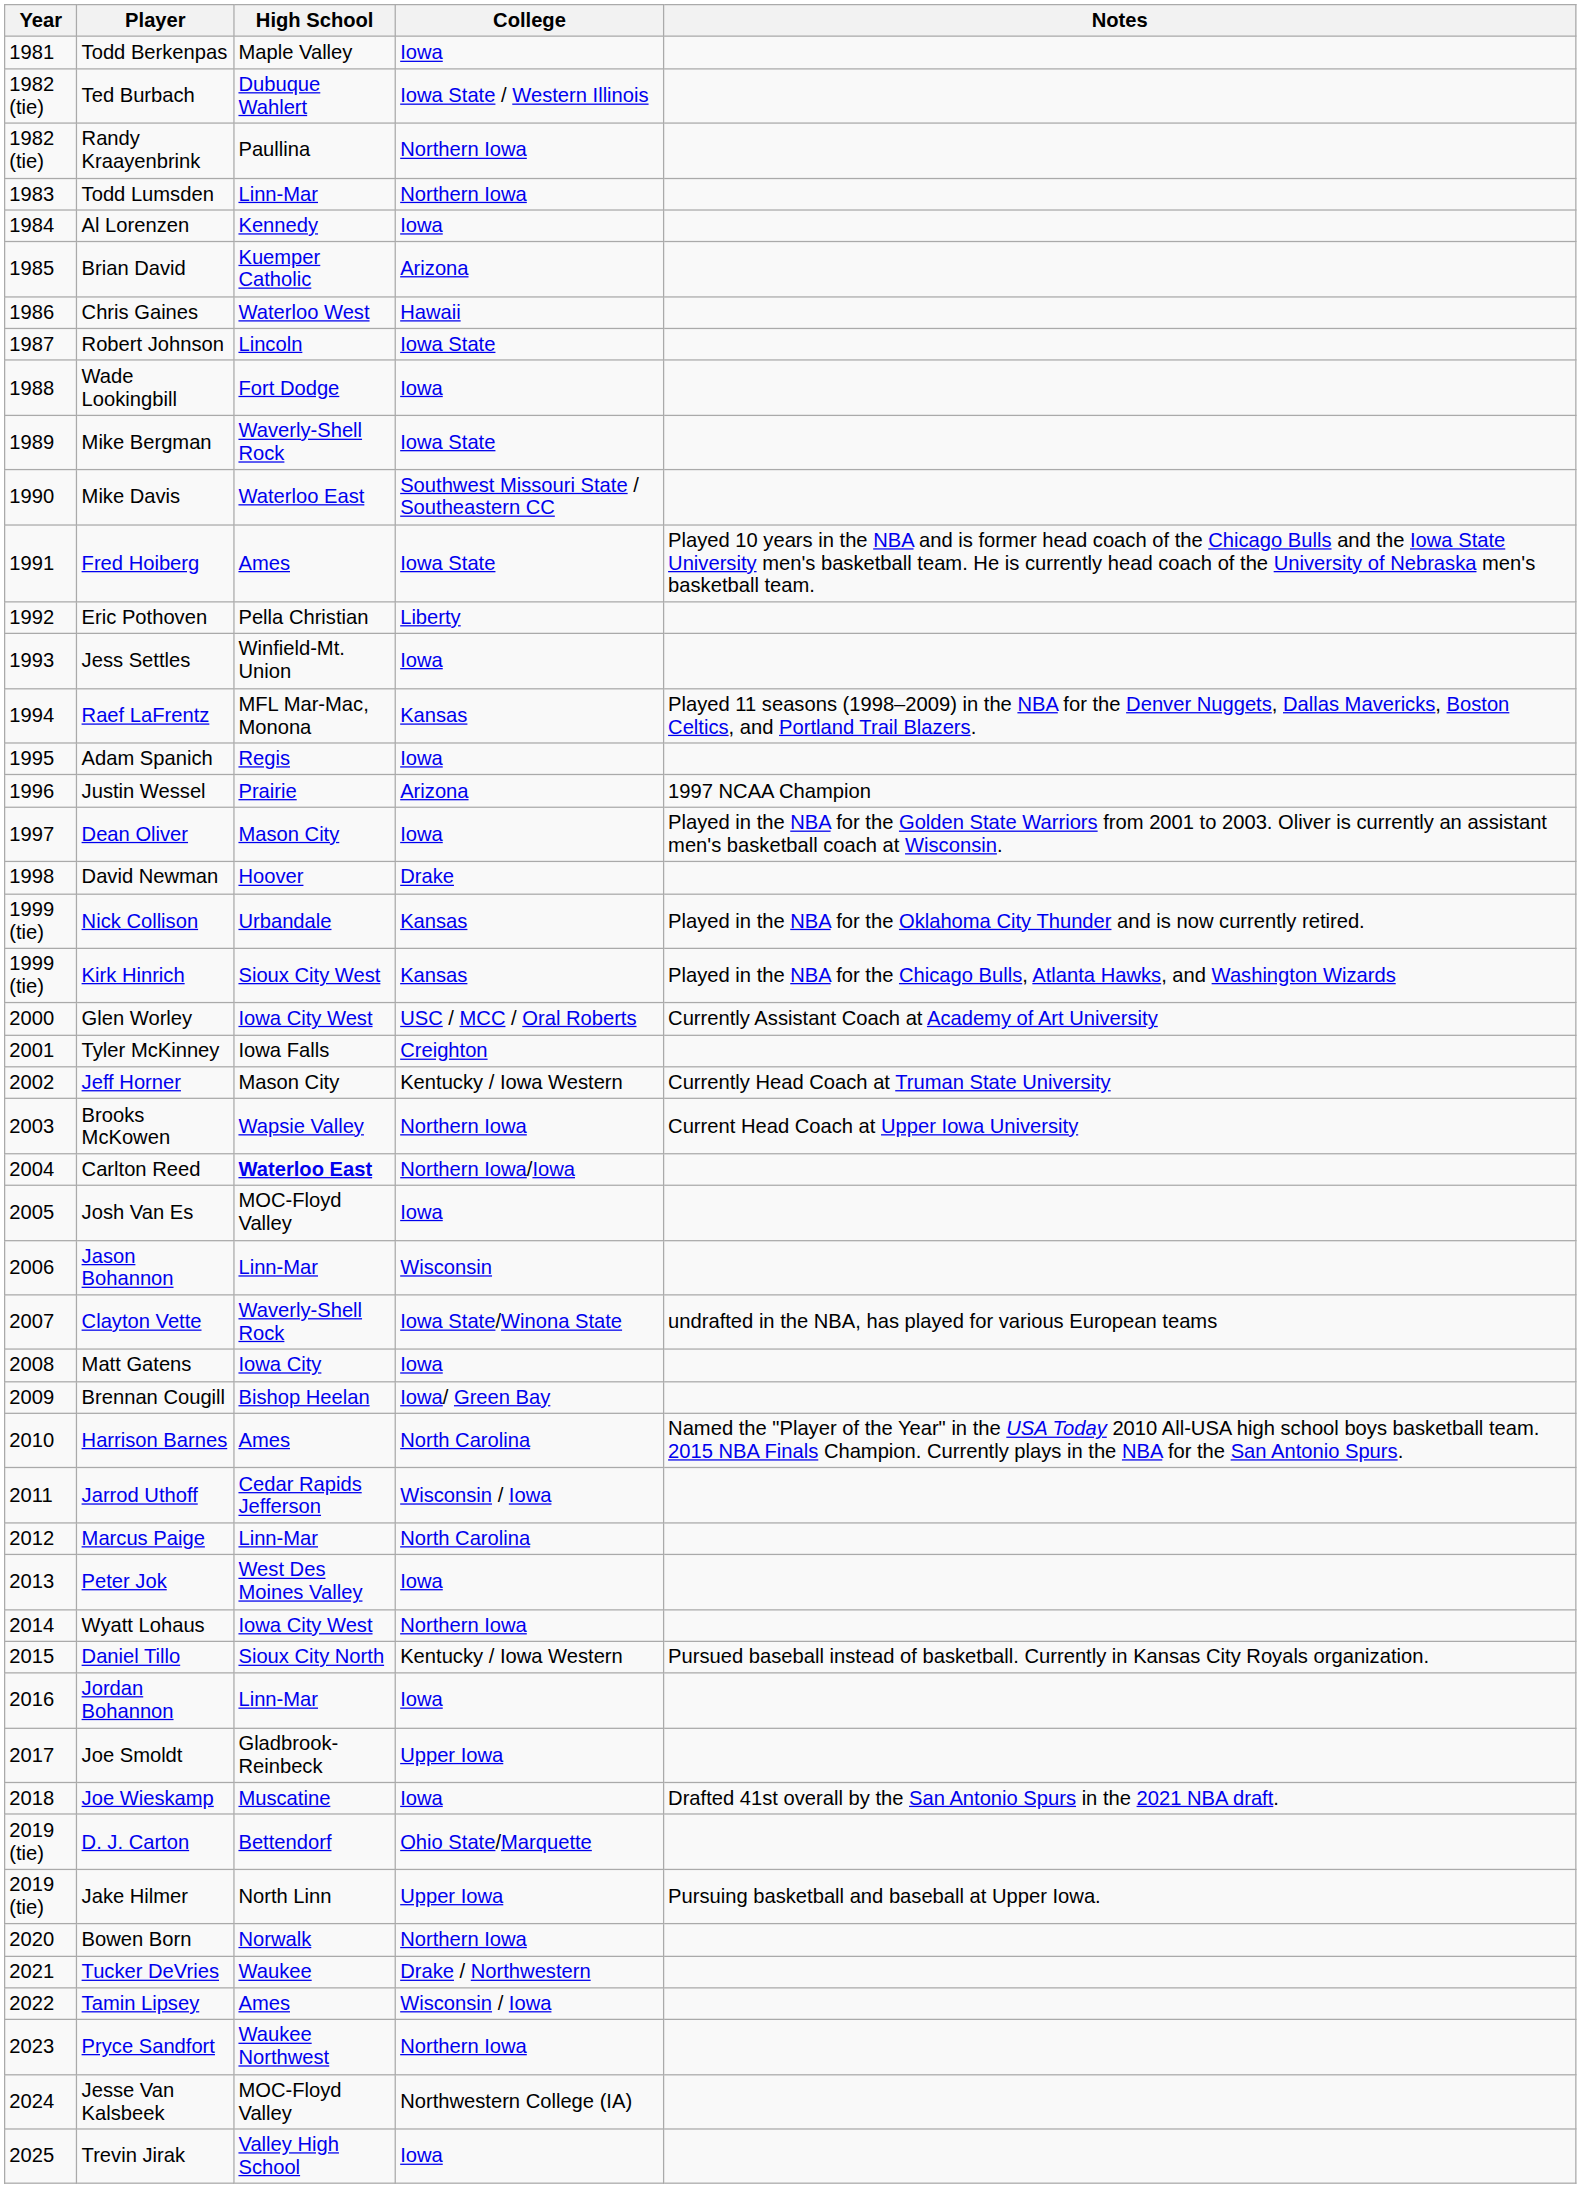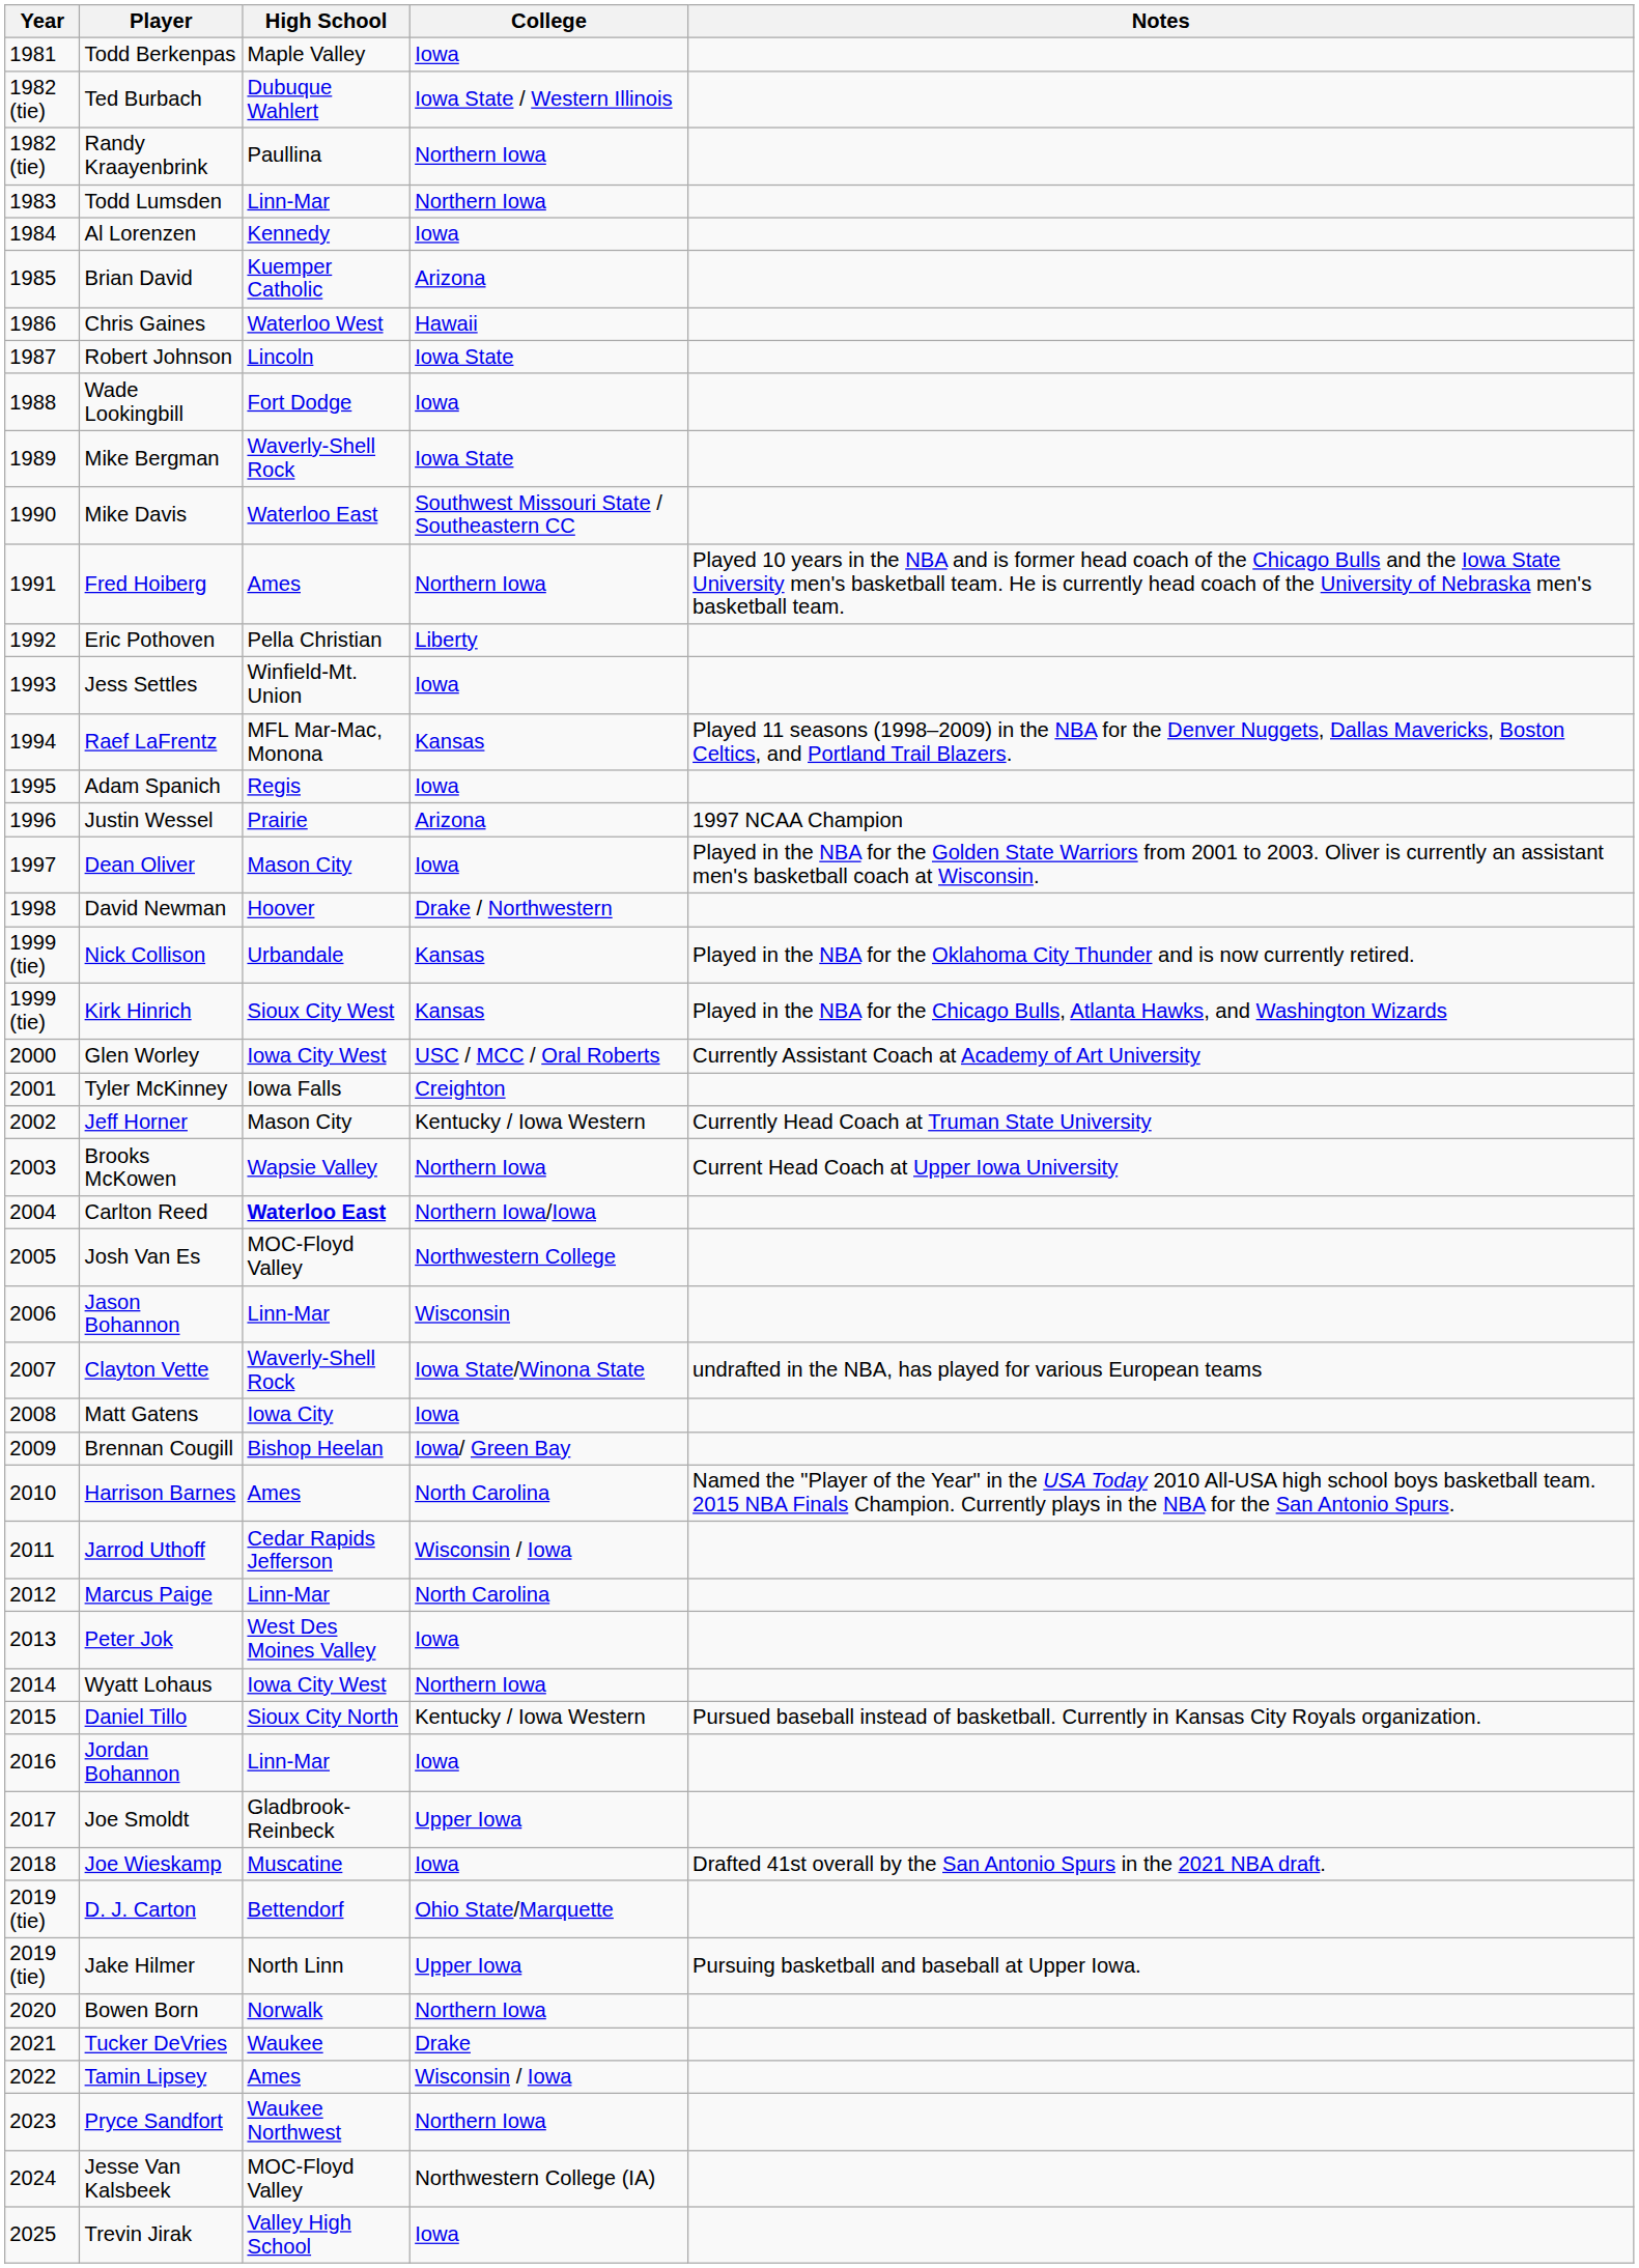 <table class="wikitable sortable">
 <tr>
 <th>Year</th>
 <th>Player</th>
 <th>High School</th>
 <th>College</th>
 <th>Notes</th>
 </tr>
 <tr>
 <td>1981</td>
 <td>Todd Berkenpas</td>
 <td>Maple Valley</td>
 <td><a href='#'>Iowa</a></td>
 <td></td>
 </tr>
 <tr>
 <td>1982 (tie)</td>
 <td>Ted Burbach</td>
 <td><a href='#'>Dubuque Wahlert</a></td>
 <td><a href='#'>Iowa State</a> / <a href='#'>Western Illinois</a></td>
 <td></td>
 </tr>
 <tr>
 <td>1982 (tie)</td>
 <td>Randy Kraayenbrink</td>
 <td>Paullina</td>
 <td><a href='#'>Northern Iowa</a></td>
 <td></td>
 </tr>
 <tr>
 <td>1983</td>
 <td>Todd Lumsden</td>
 <td><a href='#'>Linn-Mar</a></td>
 <td><a href='#'>Northern Iowa</a></td>
 <td></td>
 </tr>
 <tr>
 <td>1984</td>
 <td>Al Lorenzen</td>
 <td><a href='#'>Kennedy</a></td>
 <td><a href='#'>Iowa</a></td>
 <td></td>
 </tr>
 <tr>
 <td>1985</td>
 <td>Brian David</td>
 <td><a href='#'>Kuemper Catholic</a></td>
 <td><a href='#'>Arizona</a></td>
 <td></td>
 </tr>
 <tr>
 <td>1986</td>
 <td>Chris Gaines</td>
 <td><a href='#'>Waterloo West</a></td>
 <td><a href='#'>Hawaii</a></td>
 <td></td>
 </tr>
 <tr>
 <td>1987</td>
 <td>Robert Johnson</td>
 <td><a href='#'>Lincoln</a></td>
 <td><a href='#'>Iowa State</a></td>
 <td></td>
 </tr>
 <tr>
 <td>1988</td>
 <td>Wade Lookingbill</td>
 <td><a href='#'>Fort Dodge</a></td>
 <td><a href='#'>Iowa</a></td>
 <td></td>
 </tr>
 <tr>
 <td>1989</td>
 <td>Mike Bergman</td>
 <td><a href='#'>Waverly-Shell Rock</a></td>
 <td><a href='#'>Iowa State</a></td>
 <td></td>
 </tr>
 <tr>
 <td>1990</td>
 <td>Mike Davis</td>
 <td><a href='#'>Waterloo East</a></td>
 <td><a href='#'>Southwest Missouri State</a> / <a href='#'>Southeastern CC</a></td>
 <td></td>
 </tr>
 <tr>
 <td>1991</td>
 <td><a href='#'>Fred Hoiberg</a></td>
 <td><a href='#'>Ames</a></td>
-<td><a href='#'>Iowa State</a></td>
+<td><a href='#'>Northern Iowa</a></td>
 <td>Played 10 years in the <a href='#'>NBA</a> and is former head coach of the <a href='#'>Chicago Bulls</a> and the <a href='#'>Iowa State University</a> men's basketball team. He is currently head coach of the <a href='#'>University of Nebraska</a> men's basketball team.</td>
 </tr>
 <tr>
 <td>1992</td>
 <td>Eric Pothoven</td>
 <td>Pella Christian</td>
 <td><a href='#'>Liberty</a></td>
 <td></td>
 </tr>
 <tr>
 <td>1993</td>
 <td>Jess Settles</td>
 <td>Winfield-Mt. Union</td>
 <td><a href='#'>Iowa</a></td>
 <td></td>
 </tr>
 <tr>
 <td>1994</td>
 <td><a href='#'>Raef LaFrentz</a></td>
 <td>MFL Mar-Mac, Monona</td>
 <td><a href='#'>Kansas</a></td>
 <td>Played 11 seasons (1998–2009) in the <a href='#'>NBA</a> for the <a href='#'>Denver Nuggets</a>, <a href='#'>Dallas Mavericks</a>, <a href='#'>Boston Celtics</a>, and <a href='#'>Portland Trail Blazers</a>.</td>
 </tr>
 <tr>
 <td>1995</td>
 <td>Adam Spanich</td>
 <td><a href='#'>Regis</a></td>
 <td><a href='#'>Iowa</a></td>
 <td></td>
 </tr>
 <tr>
 <td>1996</td>
 <td>Justin Wessel</td>
 <td><a href='#'>Prairie</a></td>
 <td><a href='#'>Arizona</a></td>
 <td>1997 NCAA Champion</td>
 </tr>
 <tr>
 <td>1997</td>
 <td><a href='#'>Dean Oliver</a></td>
 <td><a href='#'>Mason City</a></td>
 <td><a href='#'>Iowa</a></td>
 <td>Played in the <a href='#'>NBA</a> for the <a href='#'>Golden State Warriors</a> from 2001 to 2003. Oliver is currently an assistant men's basketball coach at <a href='#'>Wisconsin</a>.</td>
 </tr>
 <tr>
 <td>1998</td>
 <td>David Newman</td>
 <td><a href='#'>Hoover</a></td>
-<td><a href='#'>Drake</a></td>
+<td><a href='#'>Drake</a> / <a href='#'>Northwestern</a></td>
 <td></td>
 </tr>
 <tr>
 <td>1999 (tie)</td>
 <td><a href='#'>Nick Collison</a></td>
 <td><a href='#'>Urbandale</a></td>
 <td><a href='#'>Kansas</a></td>
 <td>Played in the <a href='#'>NBA</a> for the <a href='#'>Oklahoma City Thunder</a> and is now currently retired.</td>
 </tr>
 <tr>
 <td>1999 (tie)</td>
 <td><a href='#'>Kirk Hinrich</a></td>
 <td><a href='#'>Sioux City West</a></td>
 <td><a href='#'>Kansas</a></td>
 <td>Played in the <a href='#'>NBA</a> for the <a href='#'>Chicago Bulls</a>, <a href='#'>Atlanta Hawks</a>, and <a href='#'>Washington Wizards</a></td>
 </tr>
 <tr>
 <td>2000</td>
 <td>Glen Worley</td>
 <td><a href='#'>Iowa City West</a></td>
 <td><a href='#'>USC</a> / <a href='#'>MCC</a> / <a href='#'>Oral Roberts</a></td>
 <td>Currently Assistant Coach at <a href='#'>Academy of Art University</a></td>
 </tr>
 <tr>
 <td>2001</td>
 <td>Tyler McKinney</td>
 <td>Iowa Falls</td>
 <td><a href='#'>Creighton</a></td>
 <td></td>
 </tr>
 <tr>
 <td>2002</td>
 <td><a href='#'>Jeff Horner</a></td>
 <td>Mason City</td>
 <td>Kentucky / Iowa Western</td>
 <td>Currently Head Coach at <a href='#'>Truman State University</a></td>
 </tr>
 <tr>
 <td>2003</td>
 <td>Brooks McKowen</td>
 <td><a href='#'>Wapsie Valley</a></td>
 <td><a href='#'>Northern Iowa</a></td>
 <td>Current Head Coach at <a href='#'>Upper Iowa University</a></td>
 </tr>
 <tr>
 <td>2004</td>
 <td>Carlton Reed</td>
 <td><strong><a href='#'>Waterloo East</a></strong></td>
 <td><a href='#'>Northern Iowa</a>/<a href='#'>Iowa</a></td>
 <td></td>
 </tr>
 <tr>
 <td>2005</td>
 <td>Josh Van Es</td>
 <td>MOC-Floyd Valley</td>
-<td><a href='#'>Iowa</a></td>
+<td><a href='#'>Northwestern College</a></td>
 <td></td>
 </tr>
 <tr>
 <td>2006</td>
 <td><a href='#'>Jason Bohannon</a></td>
 <td><a href='#'>Linn-Mar</a></td>
 <td><a href='#'>Wisconsin</a></td>
 <td></td>
 </tr>
 <tr>
 <td>2007</td>
 <td><a href='#'>Clayton Vette</a></td>
 <td><a href='#'>Waverly-Shell Rock</a></td>
 <td><a href='#'>Iowa State</a>/<a href='#'>Winona State</a></td>
 <td>undrafted in the NBA, has played for various European teams</td>
 </tr>
 <tr>
 <td>2008</td>
 <td>Matt Gatens</td>
 <td><a href='#'>Iowa City</a></td>
 <td><a href='#'>Iowa</a></td>
 <td></td>
 </tr>
 <tr>
 <td>2009</td>
 <td>Brennan Cougill</td>
 <td><a href='#'>Bishop Heelan</a></td>
 <td><a href='#'>Iowa</a>/ <a href='#'>Green Bay</a></td>
 <td></td>
 </tr>
 <tr>
 <td>2010</td>
 <td><a href='#'>Harrison Barnes</a></td>
 <td><a href='#'>Ames</a></td>
 <td><a href='#'>North Carolina</a></td>
 <td>Named the "Player of the Year" in the <em><a href='#'>USA Today</a></em> 2010 All-USA high school boys basketball team. <a href='#'>2015 NBA Finals</a> Champion. Currently plays in the <a href='#'>NBA</a> for the <a href='#'>San Antonio Spurs</a>.</td>
 </tr>
 <tr>
 <td>2011</td>
 <td><a href='#'>Jarrod Uthoff</a></td>
 <td><a href='#'>Cedar Rapids Jefferson</a></td>
 <td><a href='#'>Wisconsin</a> / <a href='#'>Iowa</a></td>
 <td></td>
 </tr>
 <tr>
 <td>2012</td>
 <td><a href='#'>Marcus Paige</a></td>
 <td><a href='#'>Linn-Mar</a></td>
 <td><a href='#'>North Carolina</a></td>
 <td></td>
 </tr>
 <tr>
 <td>2013</td>
 <td><a href='#'>Peter Jok</a></td>
 <td><a href='#'>West Des Moines Valley</a></td>
 <td><a href='#'>Iowa</a></td>
 <td></td>
 </tr>
 <tr>
 <td>2014</td>
 <td>Wyatt Lohaus</td>
 <td><a href='#'>Iowa City West</a></td>
 <td><a href='#'>Northern Iowa</a></td>
 <td></td>
 </tr>
 <tr>
 <td>2015</td>
 <td><a href='#'>Daniel Tillo</a></td>
 <td><a href='#'>Sioux City North</a></td>
 <td>Kentucky / Iowa Western</td>
 <td>Pursued baseball instead of basketball. Currently in Kansas City Royals organization.</td>
 </tr>
 <tr>
 <td>2016</td>
 <td><a href='#'>Jordan Bohannon</a></td>
 <td><a href='#'>Linn-Mar</a></td>
 <td><a href='#'>Iowa</a></td>
 <td></td>
 </tr>
 <tr>
 <td>2017</td>
 <td>Joe Smoldt</td>
 <td>Gladbrook-Reinbeck</td>
 <td><a href='#'>Upper Iowa</a></td>
 <td></td>
 </tr>
 <tr>
 <td>2018</td>
 <td><a href='#'>Joe Wieskamp</a></td>
 <td><a href='#'>Muscatine</a></td>
 <td><a href='#'>Iowa</a></td>
 <td>Drafted 41st overall by the <a href='#'>San Antonio Spurs</a> in the <a href='#'>2021 NBA draft</a>.</td>
 </tr>
 <tr>
 <td>2019 (tie)</td>
 <td><a href='#'>D. J. Carton</a></td>
 <td><a href='#'>Bettendorf</a></td>
 <td><a href='#'>Ohio State</a>/<a href='#'>Marquette</a></td>
 <td></td>
 </tr>
 <tr>
 <td>2019 (tie)</td>
 <td>Jake Hilmer</td>
 <td>North Linn</td>
 <td><a href='#'>Upper Iowa</a></td>
 <td>Pursuing basketball and baseball at Upper Iowa.</td>
 </tr>
 <tr>
 <td>2020</td>
 <td>Bowen Born</td>
 <td><a href='#'>Norwalk</a></td>
 <td><a href='#'>Northern Iowa</a></td>
 <td></td>
 </tr>
 <tr>
 <td>2021</td>
 <td><a href='#'>Tucker DeVries</a></td>
 <td><a href='#'>Waukee</a></td>
-<td><a href='#'>Drake</a> / <a href='#'>Northwestern</a></td>
+<td><a href='#'>Drake</a></td>
 <td></td>
 </tr>
 <tr>
 <td>2022</td>
 <td><a href='#'>Tamin Lipsey</a></td>
 <td><a href='#'>Ames</a></td>
 <td><a href='#'>Wisconsin</a> / <a href='#'>Iowa</a></td>
 <td></td>
 </tr>
 <tr>
 <td>2023</td>
 <td><a href='#'>Pryce Sandfort</a></td>
 <td><a href='#'>Waukee Northwest</a></td>
 <td><a href='#'>Northern Iowa</a></td>
 <td></td>
 </tr>
 <tr>
 <td>2024</td>
 <td>Jesse Van Kalsbeek</td>
 <td>MOC-Floyd Valley</td>
 <td>Northwestern College (IA)</td>
 <td></td>
 </tr>
 <tr>
 <td>2025</td>
 <td>Trevin Jirak</td>
 <td><a href='#'>Valley High School</a></td>
 <td><a href='#'>Iowa</a></td>
 <td></td>
 </tr>
 </table>
